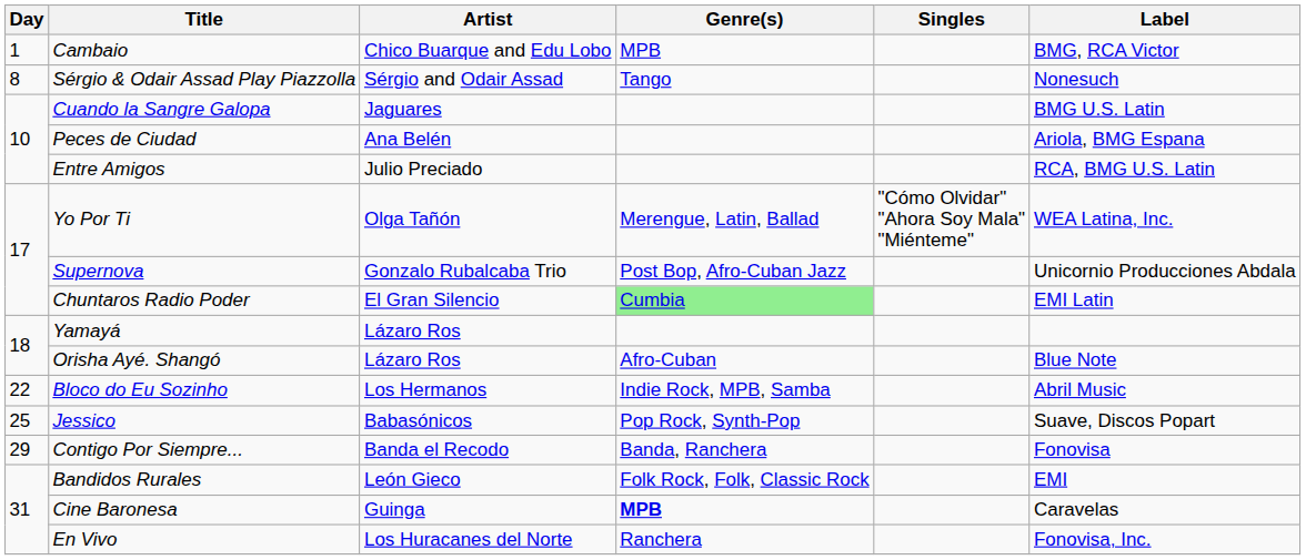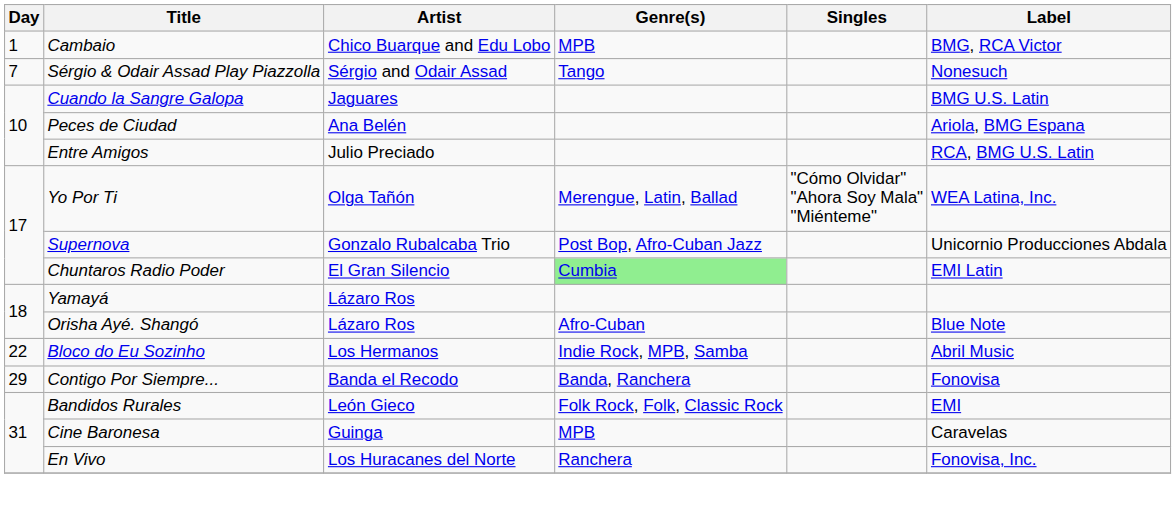 <table class="wikitable sortable" style="text-align: left;">
 <tr>
 <th>Day</th>
 <th>Title</th>
 <th>Artist</th>
 <th>Genre(s)</th>
 <th>Singles</th>
 <th>Label</th>
 </tr>
 <tr>
 <td>1</td>
 <td><em>Cambaio</em></td>
 <td><a href='#'>Chico Buarque</a> and <a href='#'>Edu Lobo</a></td>
 <td><a href='#'>MPB</a></td>
 <td></td>
 <td><a href='#'>BMG</a>, <a href='#'>RCA Victor</a></td>
 </tr>
 <tr>
-<td>8</td>
+<td>7</td>
 <td><em>Sérgio & Odair Assad Play Piazzolla</em></td>
 <td><a href='#'>Sérgio</a> and <a href='#'>Odair Assad</a></td>
 <td><a href='#'>Tango</a></td>
 <td></td>
 <td><a href='#'>Nonesuch</a></td>
 </tr>
 <tr>
 <td rowspan="3">10</td>
 <td><em><a href='#'>Cuando la Sangre Galopa</a></em></td>
 <td><a href='#'>Jaguares</a></td>
 <td></td>
 <td></td>
 <td><a href='#'>BMG U.S. Latin</a></td>
 </tr>
 <tr>
 <td><em>Peces de Ciudad</em></td>
 <td><a href='#'>Ana Belén</a></td>
 <td></td>
 <td></td>
 <td><a href='#'>Ariola</a>, <a href='#'>BMG Espana</a></td>
 </tr>
 <tr>
 <td><em>Entre Amigos</em></td>
 <td>Julio Preciado</td>
 <td></td>
 <td></td>
 <td><a href='#'>RCA</a>, <a href='#'>BMG U.S. Latin</a></td>
 </tr>
 <tr>
 <td rowspan="3">17</td>
 <td><em>Yo Por Ti</em></td>
 <td><a href='#'>Olga Tañón</a></td>
 <td><a href='#'>Merengue</a>, <a href='#'>Latin</a>, <a href='#'>Ballad</a></td>
 <td>"Cómo Olvidar"<br>"Ahora Soy Mala"<br>"Miénteme"</td>
 <td><a href='#'>WEA Latina, Inc.</a></td>
 </tr>
 <tr>
 <td><em><a href='#'>Supernova</a></em></td>
 <td><a href='#'>Gonzalo Rubalcaba</a> Trio</td>
 <td><a href='#'>Post Bop</a>, <a href='#'>Afro-Cuban Jazz</a></td>
 <td></td>
 <td>Unicornio Producciones Abdala</td>
 </tr>
 <tr>
 <td><em>Chuntaros Radio Poder</em></td>
 <td><a href='#'>El Gran Silencio</a></td>
 <td style="background: lightgreen;"><a href='#'>Cumbia</a></td>
 <td></td>
 <td><a href='#'>EMI Latin</a></td>
 </tr>
 <tr>
 <td rowspan="2">18</td>
 <td><em>Yamayá</em></td>
 <td><a href='#'>Lázaro Ros</a></td>
 <td></td>
 <td></td>
 <td></td>
 </tr>
 <tr>
 <td><em>Orisha Ayé. Shangó</em></td>
 <td><a href='#'>Lázaro Ros</a></td>
 <td><a href='#'>Afro-Cuban</a></td>
 <td></td>
 <td><a href='#'>Blue Note</a></td>
 </tr>
 <tr>
 <td>22</td>
 <td><em><a href='#'>Bloco do Eu Sozinho</a></em></td>
 <td><a href='#'>Los Hermanos</a></td>
 <td><a href='#'>Indie Rock</a>, <a href='#'>MPB</a>, <a href='#'>Samba</a></td>
 <td></td>
 <td><a href='#'>Abril Music</a></td>
 </tr>
 <tr>
-<td>25</td>
-<td><em><a href='#'>Jessico</a></em></td>
-<td><a href='#'>Babasónicos</a></td>
-<td><a href='#'>Pop Rock</a>, <a href='#'>Synth-Pop</a></td>
-<td></td>
-<td>Suave, Discos Popart</td>
-</tr>
-<tr>
 <td>29</td>
 <td><em>Contigo Por Siempre...</em></td>
 <td><a href='#'>Banda el Recodo</a></td>
 <td><a href='#'>Banda</a>, <a href='#'>Ranchera</a></td>
 <td></td>
 <td><a href='#'>Fonovisa</a></td>
 </tr>
 <tr>
 <td rowspan="3">31</td>
 <td><em>Bandidos Rurales</em></td>
 <td><a href='#'>León Gieco</a></td>
 <td><a href='#'>Folk Rock</a>, <a href='#'>Folk</a>, <a href='#'>Classic Rock</a></td>
 <td></td>
 <td><a href='#'>EMI</a></td>
 </tr>
 <tr>
 <td><em>Cine Baronesa</em></td>
 <td><a href='#'>Guinga</a></td>
-<td><strong><a href='#'>MPB</a></strong></td>
+<td><a href='#'>MPB</a></td>
 <td></td>
 <td>Caravelas</td>
 </tr>
 <tr>
 <td><em>En Vivo</em></td>
 <td><a href='#'>Los Huracanes del Norte</a></td>
 <td><a href='#'>Ranchera</a></td>
 <td></td>
 <td><a href='#'>Fonovisa, Inc.</a></td>
 </tr>
 <tr>
 </tr>
 </table>
